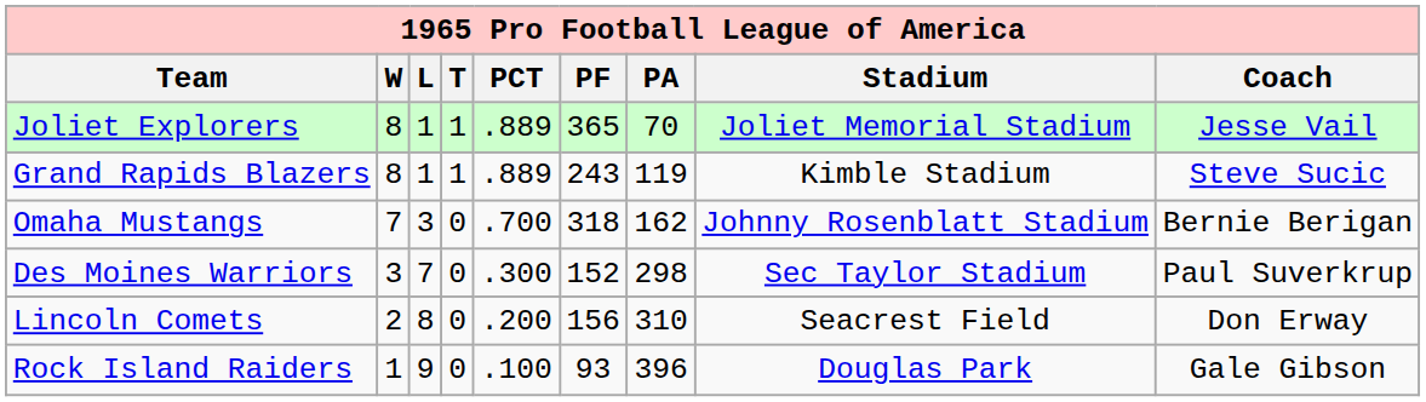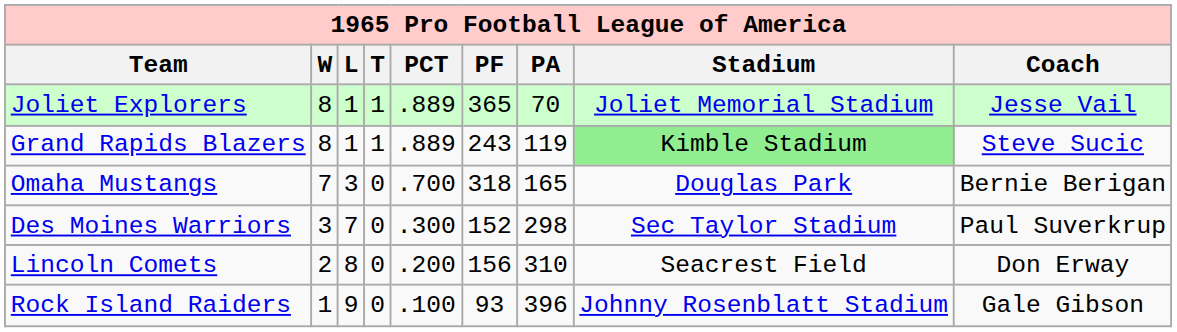 <table class="wikitable">
 <tr style="background:#ffcbcb;">
 <td colspan="9" style="text-align:center;"><strong>1965 Pro Football League of America</strong></td>
 </tr>
 <tr style="background:#efefef;">
 <th>Team</th>
 <th>W</th>
 <th>L</th>
 <th>T</th>
 <th>PCT</th>
 <th>PF</th>
 <th>PA</th>
 <th>Stadium</th>
 <th>Coach</th>
 </tr>
 <tr style="text-align:center; background:#cfc;">
 <td align="left"><a href='#'>Joliet Explorers</a></td>
 <td>8</td>
 <td>1</td>
 <td>1</td>
 <td>.889</td>
 <td>365</td>
 <td>70</td>
 <td><a href='#'>Joliet Memorial Stadium</a></td>
 <td><a href='#'>Jesse Vail</a></td>
 </tr>
 <tr style="text-align:center;">
 <td align="left"><a href='#'>Grand Rapids Blazers</a></td>
 <td>8</td>
 <td>1</td>
 <td>1</td>
 <td>.889</td>
 <td>243</td>
 <td>119</td>
-<td>Kimble Stadium</td>
+<td style="background: lightgreen;">Kimble Stadium</td>
 <td><a href='#'>Steve Sucic</a></td>
 </tr>
 <tr style="text-align:center;">
 <td align="left"><a href='#'>Omaha Mustangs</a></td>
 <td>7</td>
 <td>3</td>
 <td>0</td>
 <td>.700</td>
 <td>318</td>
-<td>162</td>
-<td><a href='#'>Johnny Rosenblatt Stadium</a></td>
+<td>165</td>
+<td><a href='#'>Douglas Park</a></td>
 <td>Bernie Berigan</td>
 </tr>
 <tr style="text-align:center;">
 <td align="left"><a href='#'>Des Moines Warriors</a></td>
 <td>3</td>
 <td>7</td>
 <td>0</td>
 <td>.300</td>
 <td>152</td>
 <td>298</td>
 <td><a href='#'>Sec Taylor Stadium</a></td>
 <td>Paul Suverkrup</td>
 </tr>
 <tr style="text-align:center;">
 <td align="left"><a href='#'>Lincoln Comets</a></td>
 <td>2</td>
 <td>8</td>
 <td>0</td>
 <td>.200</td>
 <td>156</td>
 <td>310</td>
 <td>Seacrest Field</td>
 <td>Don Erway</td>
 </tr>
 <tr style="text-align:center;">
 <td align="left"><a href='#'>Rock Island Raiders</a></td>
 <td>1</td>
 <td>9</td>
 <td>0</td>
 <td>.100</td>
 <td>93</td>
 <td>396</td>
-<td><a href='#'>Douglas Park</a></td>
+<td><a href='#'>Johnny Rosenblatt Stadium</a></td>
 <td>Gale Gibson</td>
 </tr>
 </table>
